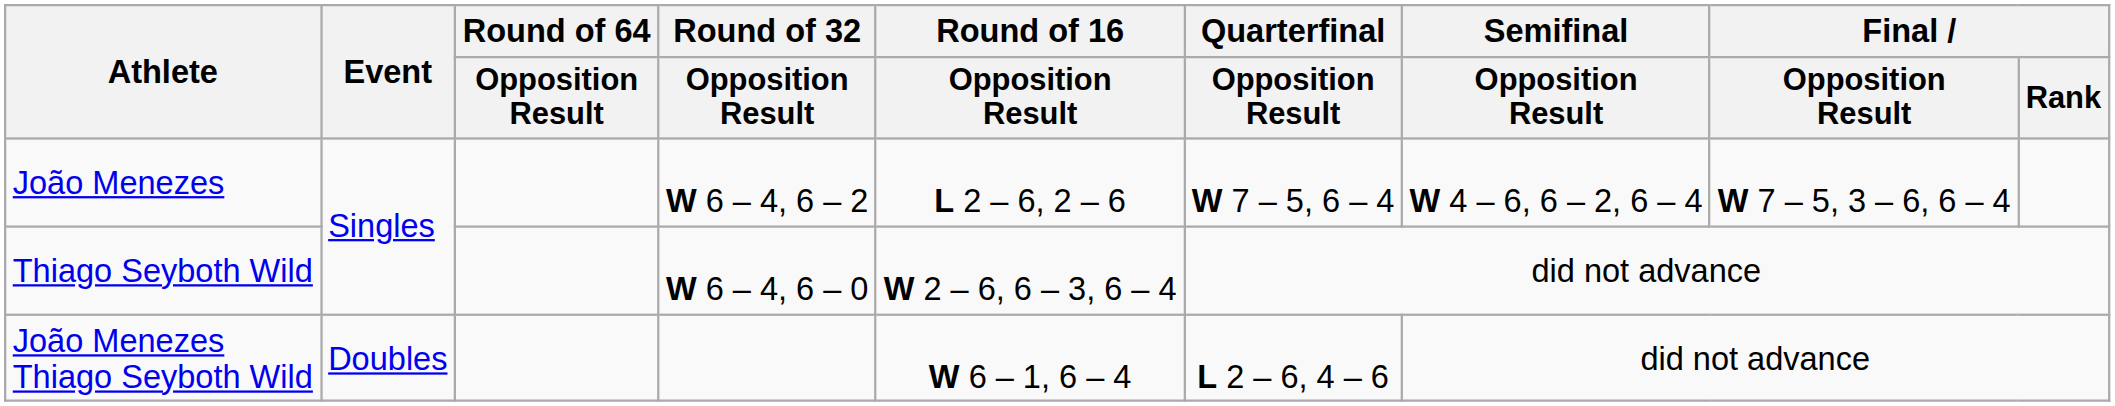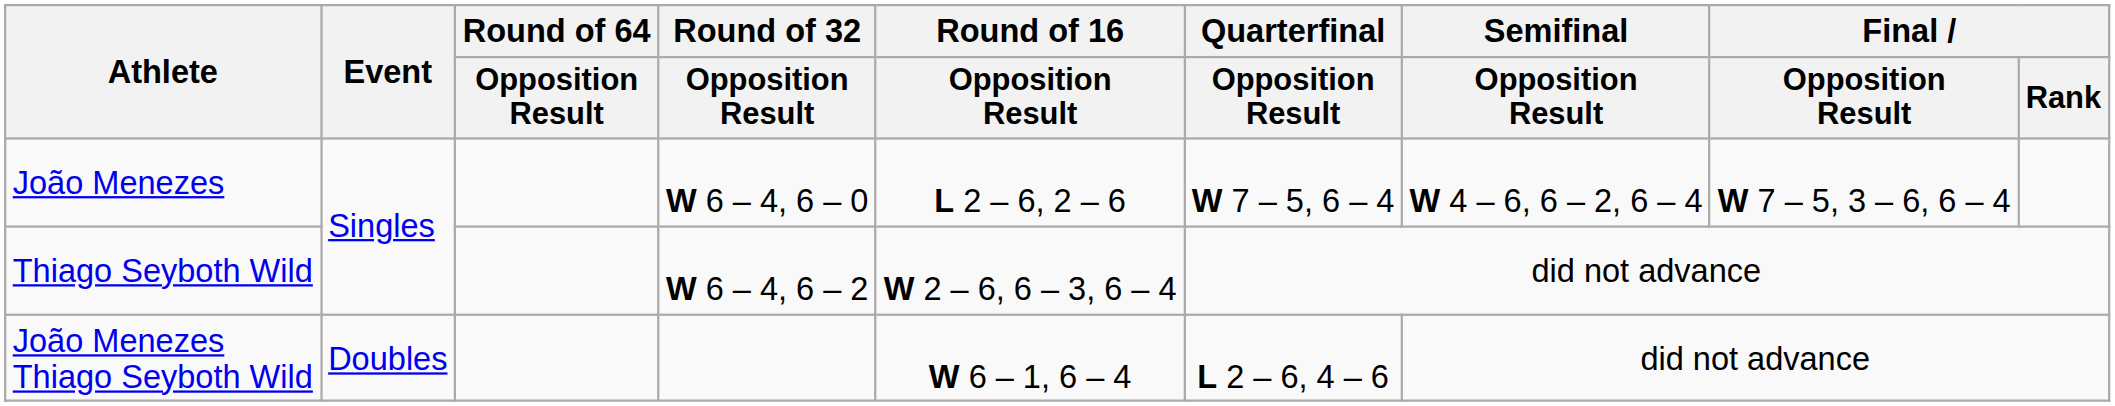 <table class=wikitable style=font-size:90%;text-align:center>
 <tr>
 <th rowspan=2>Athlete</th>
 <th rowspan=2>Event</th>
 <th>Round of 64</th>
 <th>Round of 32</th>
 <th>Round of 16</th>
 <th>Quarterfinal</th>
 <th>Semifinal</th>
 <th colspan=2>Final / </th>
 </tr>
 <tr style=font-size:95%>
 <th>Opposition<br>Result</th>
 <th>Opposition<br>Result</th>
 <th>Opposition<br>Result</th>
 <th>Opposition<br>Result</th>
 <th>Opposition<br>Result</th>
 <th>Opposition<br>Result</th>
 <th>Rank</th>
 </tr>
 <tr>
 <td align=left><a href='#'>João Menezes</a></td>
 <td align=left rowspan=2><a href='#'>Singles</a></td>
 <td></td>
-<td><br><strong>W</strong> 6 – 4, 6 – 2</td>
+<td><br><strong>W</strong> 6 – 4, 6 – 0</td>
 <td><br><strong>L</strong> 2 – 6, 2 – 6</td>
 <td><br><strong>W</strong> 7 – 5, 6 – 4</td>
 <td><br><strong>W</strong> 4 – 6, 6 – 2, 6 – 4</td>
 <td><br><strong>W</strong> 7 – 5, 3 – 6, 6 – 4</td>
 <td></td>
 </tr>
 <tr>
 <td align=left><a href='#'>Thiago Seyboth Wild</a></td>
 <td></td>
-<td><br><strong>W</strong> 6 – 4, 6 – 0</td>
+<td><br><strong>W</strong> 6 – 4, 6 – 2</td>
 <td><br><strong>W</strong> 2 – 6, 6 – 3, 6 – 4</td>
 <td colspan=4>did not advance</td>
 </tr>
 <tr>
 <td align=left><a href='#'>João Menezes</a><br><a href='#'>Thiago Seyboth Wild</a></td>
 <td align=left><a href='#'>Doubles</a></td>
 <td></td>
 <td></td>
 <td align=center><br><strong>W</strong> 6 – 1, 6 – 4</td>
 <td align=center><br><strong>L</strong> 2 – 6, 4 – 6</td>
 <td colspan=3>did not advance</td>
 </tr>
 </table>
